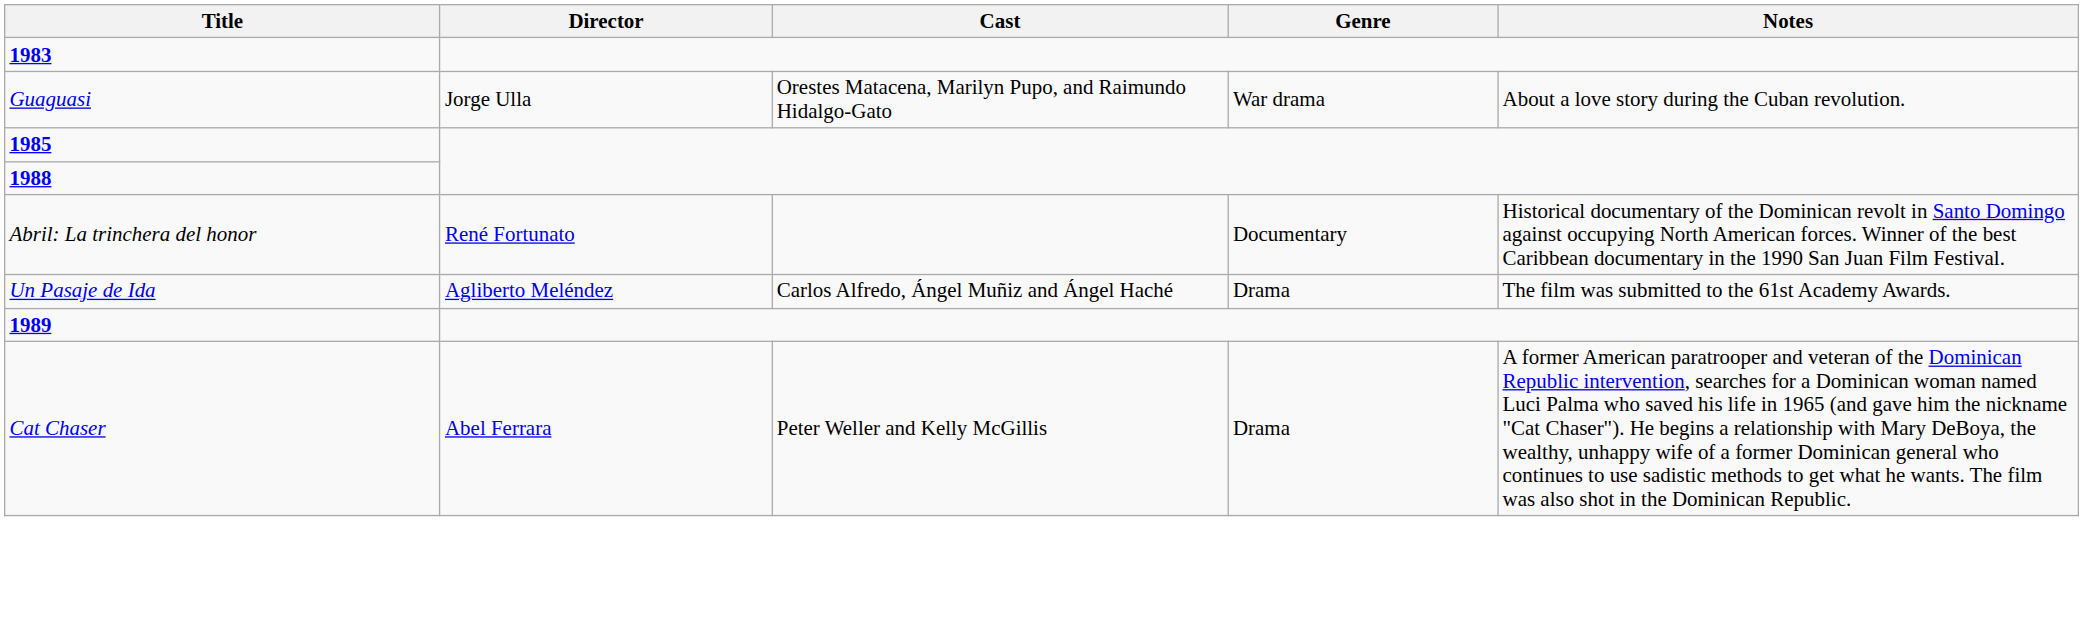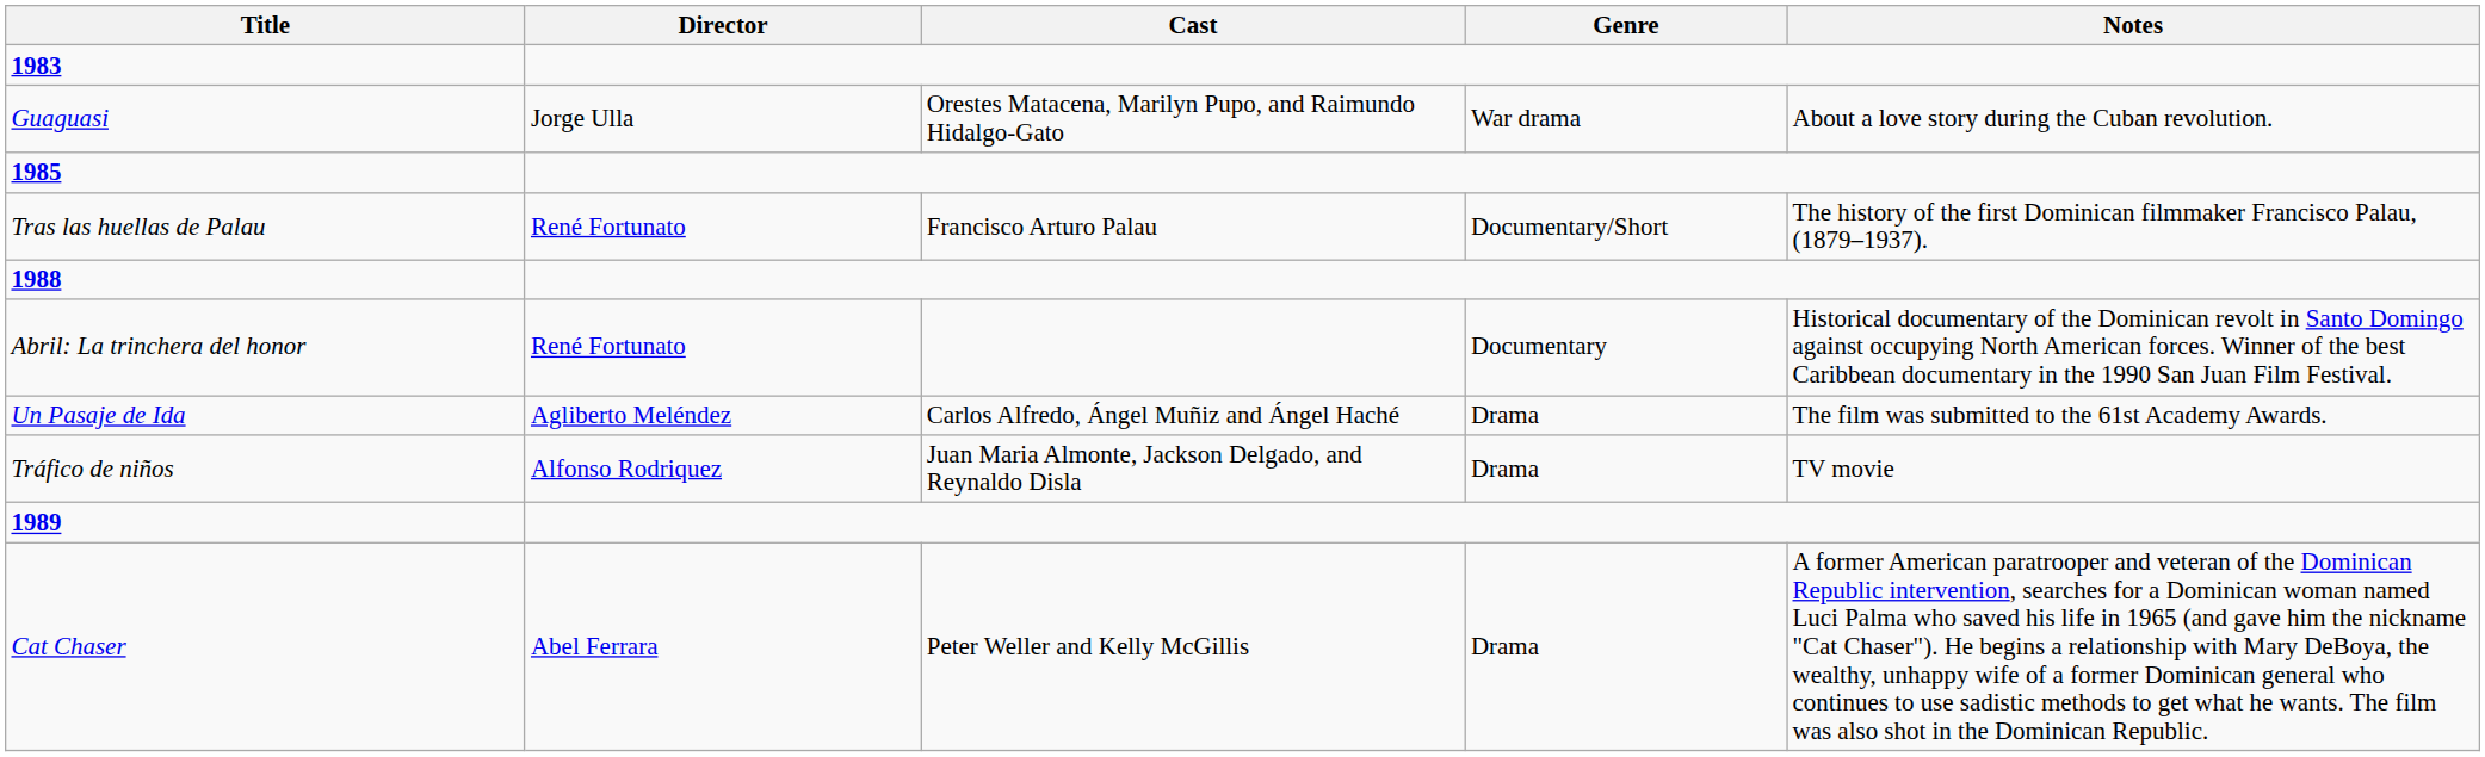 <table class="wikitable" width= "100%">
 <tr>
 <th width=21%>Title</th>
 <th width=16%>Director</th>
 <th width=22%>Cast</th>
 <th width=13%>Genre</th>
 <th width=28%>Notes</th>
 </tr>
 <tr>
 <td><strong><a href='#'>1983</a></strong></td>
 </tr>
 <tr>
 <td><em><a href='#'>Guaguasi</a></em></td>
 <td>Jorge Ulla</td>
 <td>Orestes Matacena, Marilyn Pupo, and Raimundo Hidalgo-Gato</td>
 <td>War drama</td>
 <td>About a love story during the Cuban revolution.</td>
 </tr>
 <tr>
 <td><strong><a href='#'>1985</a></strong></td>
 </tr>
 <tr>
+<td><em>Tras las huellas de Palau</em></td>
+<td><a href='#'>René Fortunato</a></td>
+<td>Francisco Arturo Palau</td>
+<td>Documentary/Short</td>
+<td>The history of the first Dominican filmmaker Francisco Palau, (1879–1937).</td>
+</tr>
+<tr>
 <td><strong><a href='#'>1988</a></strong></td>
 </tr>
 <tr>
 <td><em>Abril: La trinchera del honor</em></td>
 <td><a href='#'>René Fortunato</a></td>
 <td></td>
 <td>Documentary</td>
 <td>Historical documentary of the Dominican revolt in <a href='#'>Santo Domingo</a> against occupying North American forces. Winner of the best Caribbean documentary in the 1990 San Juan Film Festival.</td>
 </tr>
 <tr>
 <td><em><a href='#'>Un Pasaje de Ida</a></em></td>
 <td><a href='#'>Agliberto Meléndez</a></td>
 <td>Carlos Alfredo, Ángel Muñiz and Ángel Haché</td>
 <td>Drama</td>
 <td>The film was submitted to the 61st Academy Awards.</td>
 </tr>
 <tr>
+<td><em>Tráfico de niños</em></td>
+<td><a href='#'>Alfonso Rodriquez</a></td>
+<td>Juan Maria Almonte, Jackson Delgado, and Reynaldo Disla</td>
+<td>Drama</td>
+<td>TV movie</td>
+</tr>
+<tr>
 <td><strong><a href='#'>1989</a></strong></td>
 </tr>
 <tr>
 <td><em><a href='#'>Cat Chaser</a></em></td>
 <td><a href='#'>Abel Ferrara</a></td>
 <td>Peter Weller and Kelly McGillis</td>
 <td>Drama</td>
 <td>A former American paratrooper and veteran of the <a href='#'>Dominican Republic intervention</a>, searches for a Dominican woman named Luci Palma who saved his life in 1965 (and gave him the nickname "Cat Chaser"). He begins a relationship with Mary DeBoya, the wealthy, unhappy wife of a former Dominican general who continues to use sadistic methods to get what he wants. The film was also shot in the Dominican Republic.</td>
 </tr>
 </table>
